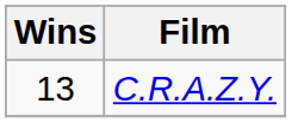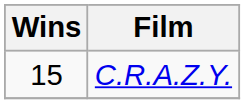 <table class="wikitable" style="text-align:center;">
 <tr>
 <th scope="col" width="17">Wins</th>
 <th scope="col" align="center">Film</th>
 </tr>
 <tr>
-<td rowspan="1" style="text-align:center;">13</td>
+<td rowspan="1" style="text-align:center;">15</td>
 <td><em><a href='#'>C.R.A.Z.Y.</a></em></td>
 </tr>
 <tr>
 </tr>
 </table>
